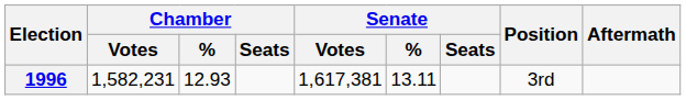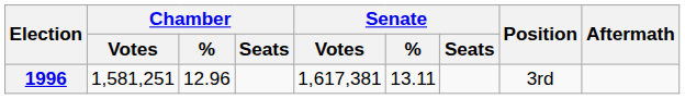 <table class=wikitable style=text-align:center>
 <tr>
 <th rowspan="2">Election</th>
 <th colspan="3"><a href='#'>Chamber</a></th>
 <th colspan="3"><a href='#'>Senate</a></th>
 <th rowspan="2">Position</th>
 <th rowspan="2">Aftermath</th>
 </tr>
 <tr>
 <th>Votes</th>
 <th>%</th>
 <th>Seats</th>
 <th>Votes</th>
 <th>%</th>
 <th>Seats</th>
 </tr>
 <tr>
 <th><a href='#'>1996</a></th>
-<td>1,582,231</td>
-<td>12.93</td>
+<td>1,581,251</td>
+<td>12.96</td>
 <td></td>
 <td>1,617,381</td>
 <td>13.11</td>
 <td></td>
 <td>3rd</td>
 <td></td>
 </tr>
 </table>
